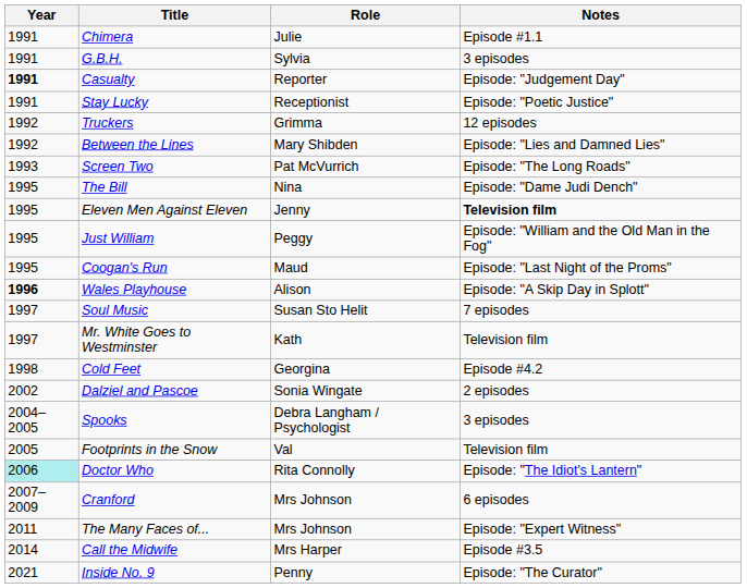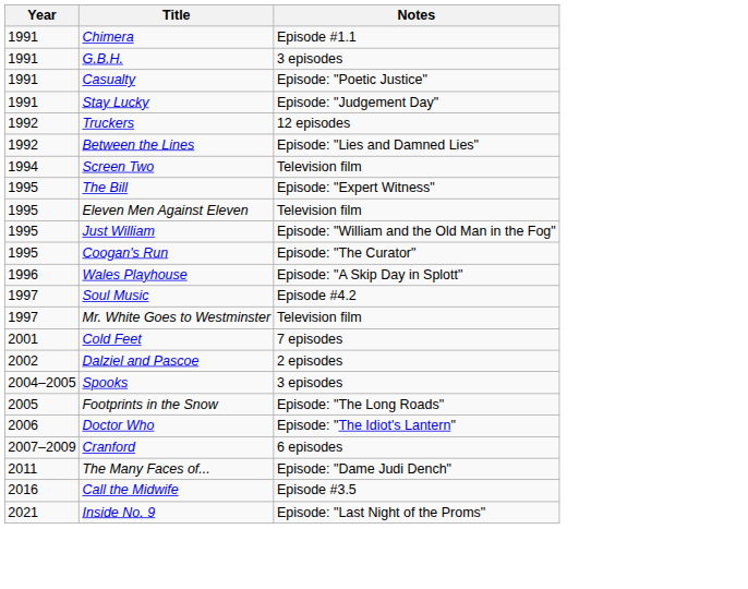 <table class="wikitable sortable">
 <tr>
 <th>Year</th>
 <th>Title</th>
-<th>Role</th>
 <th>Notes</th>
 </tr>
 <tr>
 <td>1991</td>
 <td><a href='#'><em>Chimera</em></a></td>
-<td>Julie</td>
 <td>Episode #1.1</td>
 </tr>
 <tr>
 <td>1991</td>
 <td><a href='#'><em>G.B.H.</em></a></td>
-<td>Sylvia</td>
 <td>3 episodes</td>
 </tr>
 <tr>
-<td><strong>1991</strong></td>
+<td>1991</td>
 <td><a href='#'><em>Casualty</em></a></td>
-<td>Reporter</td>
-<td>Episode: "Judgement Day"</td>
+<td>Episode: "Poetic Justice"</td>
 </tr>
 <tr>
 <td>1991</td>
 <td><em><a href='#'>Stay Lucky</a></em></td>
-<td>Receptionist</td>
-<td>Episode: "Poetic Justice"</td>
+<td>Episode: "Judgement Day"</td>
 </tr>
 <tr>
 <td>1992</td>
 <td><a href='#'><em>Truckers</em></a></td>
-<td>Grimma</td>
 <td>12 episodes</td>
 </tr>
 <tr>
 <td>1992</td>
 <td><a href='#'><em>Between the Lines</em></a></td>
-<td>Mary Shibden</td>
 <td>Episode: "Lies and Damned Lies"</td>
 </tr>
 <tr>
-<td>1993</td>
+<td>1994</td>
 <td><em><a href='#'>Screen Two</a></em></td>
-<td>Pat McVurrich</td>
-<td>Episode: "The Long Roads"</td>
+<td>Television film</td>
 </tr>
 <tr>
 <td>1995</td>
 <td><em><a href='#'>The Bill</a></em></td>
-<td>Nina</td>
-<td>Episode: "Dame Judi Dench"</td>
+<td>Episode: "Expert Witness"</td>
 </tr>
 <tr>
 <td>1995</td>
 <td><em>Eleven Men Against Eleven</em></td>
-<td>Jenny</td>
-<td><strong>Television film</strong></td>
+<td>Television film</td>
 </tr>
 <tr>
 <td>1995</td>
 <td><a href='#'><em>Just William</em></a></td>
-<td>Peggy</td>
 <td>Episode: "William and the Old Man in the Fog"</td>
 </tr>
 <tr>
 <td>1995</td>
 <td><em><a href='#'>Coogan's Run</a></em></td>
-<td>Maud</td>
-<td>Episode: "Last Night of the Proms"</td>
+<td>Episode: "The Curator"</td>
 </tr>
 <tr>
-<td><strong>1996</strong></td>
+<td>1996</td>
 <td><em><a href='#'>Wales Playhouse</a></em></td>
-<td>Alison</td>
 <td>Episode: "A Skip Day in Splott"</td>
 </tr>
 <tr>
 <td>1997</td>
 <td><a href='#'><em>Soul Music</em></a></td>
-<td>Susan Sto Helit</td>
-<td>7 episodes</td>
+<td>Episode #4.2</td>
 </tr>
 <tr>
 <td>1997</td>
 <td><em>Mr. White Goes to Westminster</em></td>
-<td>Kath</td>
 <td>Television film</td>
 </tr>
 <tr>
-<td>1998</td>
+<td>2001</td>
 <td><em><a href='#'>Cold Feet</a></em></td>
-<td>Georgina</td>
-<td>Episode #4.2</td>
+<td>7 episodes</td>
 </tr>
 <tr>
 <td>2002</td>
 <td><a href='#'><em>Dalziel and Pascoe</em></a></td>
-<td>Sonia Wingate</td>
 <td>2 episodes</td>
 </tr>
 <tr>
 <td>2004–2005</td>
 <td><a href='#'><em>Spooks</em></a></td>
-<td>Debra Langham / Psychologist</td>
 <td>3 episodes</td>
 </tr>
 <tr>
 <td>2005</td>
 <td><em>Footprints in the Snow</em></td>
-<td>Val</td>
-<td>Television film</td>
+<td>Episode: "The Long Roads"</td>
 </tr>
 <tr>
-<td style="background: paleturquoise;">2006</td>
+<td>2006</td>
 <td><em><a href='#'>Doctor Who</a></em></td>
-<td>Rita Connolly</td>
 <td>Episode: "<a href='#'>The Idiot's Lantern</a>"</td>
 </tr>
 <tr>
 <td>2007–2009</td>
 <td><a href='#'><em>Cranford</em></a></td>
-<td>Mrs Johnson</td>
 <td>6 episodes</td>
 </tr>
 <tr>
 <td>2011</td>
 <td><em>The Many Faces of...</em></td>
-<td>Mrs Johnson</td>
-<td>Episode: "Expert Witness"</td>
+<td>Episode: "Dame Judi Dench"</td>
 </tr>
 <tr>
-<td>2014</td>
+<td>2016</td>
 <td><em><a href='#'>Call the Midwife</a></em></td>
-<td>Mrs Harper</td>
 <td>Episode #3.5</td>
 </tr>
 <tr>
 <td>2021</td>
 <td><em><a href='#'>Inside No. 9</a></em></td>
-<td>Penny</td>
-<td>Episode: "The Curator"</td>
+<td>Episode: "Last Night of the Proms"</td>
 </tr>
 </table>
